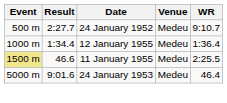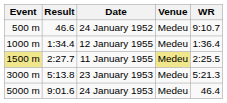 <table class="wikitable">
 <tr>
 <th>Event</th>
 <th>Result</th>
 <th>Date</th>
 <th>Venue</th>
 <th>WR</th>
 </tr>
 <tr align="right">
 <td>500 m</td>
-<td>2:27.7</td>
+<td>46.6</td>
 <td>24 January 1952</td>
 <td align="left">Medeu</td>
 <td>9:10.7</td>
 </tr>
 <tr align="right">
 <td>1000 m</td>
 <td>1:34.4</td>
 <td>12 January 1955</td>
 <td align="left">Medeu</td>
 <td>1:36.4</td>
 </tr>
 <tr align="right">
 <td style="background: khaki;">1500 m</td>
-<td>46.6</td>
+<td>2:27.7</td>
 <td>11 January 1955</td>
+<td align="left" style="background: khaki;">Medeu</td>
+<td>2:25.5</td>
+</tr>
+<tr align="right">
+<td>3000 m</td>
+<td>5:13.8</td>
+<td>23 January 1953</td>
 <td align="left">Medeu</td>
-<td>2:25.5</td>
+<td>5:21.3</td>
 </tr>
 <tr align="right">
 <td>5000 m</td>
 <td>9:01.6</td>
 <td>24 January 1953</td>
 <td align="left">Medeu</td>
 <td>46.4</td>
 </tr>
 </table>
